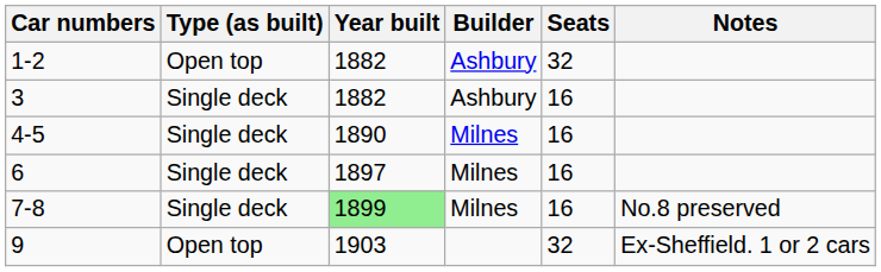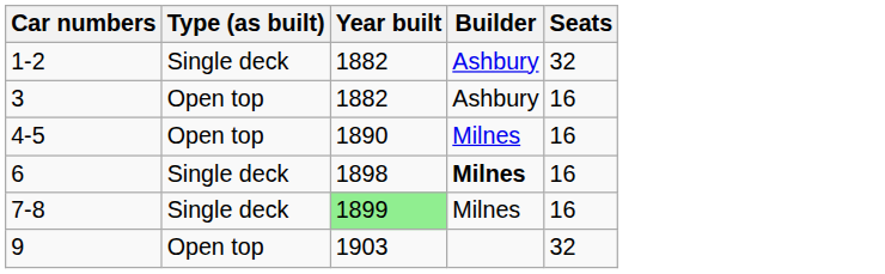 <table class="wikitable">
 <tr>
 <th>Car numbers</th>
 <th>Type (as built)</th>
 <th>Year built</th>
 <th>Builder</th>
 <th>Seats</th>
-<th>Notes</th>
 </tr>
 <tr>
 <td>1-2</td>
-<td>Open top</td>
+<td>Single deck</td>
 <td>1882</td>
 <td><a href='#'>Ashbury</a></td>
 <td>32</td>
-<td></td>
 </tr>
 <tr>
 <td>3</td>
-<td>Single deck</td>
+<td>Open top</td>
 <td>1882</td>
 <td>Ashbury</td>
 <td>16</td>
-<td></td>
 </tr>
 <tr>
 <td>4-5</td>
-<td>Single deck</td>
+<td>Open top</td>
 <td>1890</td>
 <td><a href='#'>Milnes</a></td>
 <td>16</td>
-<td></td>
 </tr>
 <tr>
 <td>6</td>
 <td>Single deck</td>
-<td>1897</td>
-<td>Milnes</td>
+<td>1898</td>
+<td><strong>Milnes</strong></td>
 <td>16</td>
-<td></td>
 </tr>
 <tr>
 <td>7-8</td>
 <td>Single deck</td>
 <td style="background: lightgreen;">1899</td>
 <td>Milnes</td>
 <td>16</td>
-<td>No.8 preserved</td>
 </tr>
 <tr>
 <td>9</td>
 <td>Open top</td>
 <td>1903</td>
 <td></td>
 <td>32</td>
-<td>Ex-Sheffield. 1 or 2 cars</td>
 </tr>
 </table>
